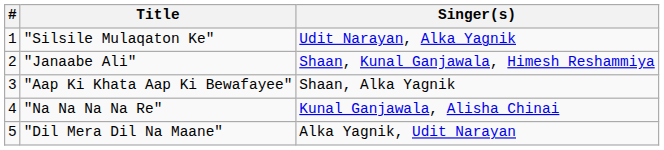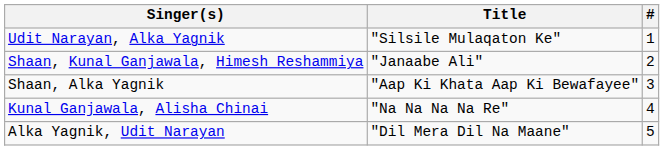 <table class="wikitable" style="font-size:95%;">
 <tr>
+<th>Singer(s)</th>
+<th>Title</th>
 <th>#</th>
-<th>Title</th>
-<th>Singer(s)</th>
 </tr>
 <tr>
+<td><a href='#'>Udit Narayan</a>, <a href='#'>Alka Yagnik</a></td>
+<td>"Silsile Mulaqaton Ke"</td>
 <td>1</td>
-<td>"Silsile Mulaqaton Ke"</td>
-<td><a href='#'>Udit Narayan</a>, <a href='#'>Alka Yagnik</a></td>
 </tr>
 <tr>
+<td><a href='#'>Shaan</a>, <a href='#'>Kunal Ganjawala</a>, <a href='#'>Himesh Reshammiya</a></td>
+<td>"Janaabe Ali"</td>
 <td>2</td>
-<td>"Janaabe Ali"</td>
-<td><a href='#'>Shaan</a>, <a href='#'>Kunal Ganjawala</a>, <a href='#'>Himesh Reshammiya</a></td>
 </tr>
 <tr>
+<td>Shaan, Alka Yagnik</td>
+<td>"Aap Ki Khata Aap Ki Bewafayee"</td>
 <td>3</td>
-<td>"Aap Ki Khata Aap Ki Bewafayee"</td>
-<td>Shaan, Alka Yagnik</td>
 </tr>
 <tr>
+<td><a href='#'>Kunal Ganjawala</a>, <a href='#'>Alisha Chinai</a></td>
+<td>"Na Na Na Na Re"</td>
 <td>4</td>
-<td>"Na Na Na Na Re"</td>
-<td><a href='#'>Kunal Ganjawala</a>, <a href='#'>Alisha Chinai</a></td>
 </tr>
 <tr>
+<td>Alka Yagnik, <a href='#'>Udit Narayan</a></td>
+<td>"Dil Mera Dil Na Maane"</td>
 <td>5</td>
-<td>"Dil Mera Dil Na Maane"</td>
-<td>Alka Yagnik, <a href='#'>Udit Narayan</a></td>
 </tr>
 </table>
